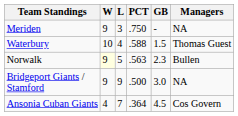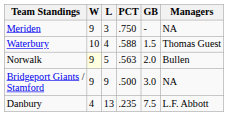 <table class="wikitable">
 <tr>
 <th>Team Standings</th>
 <th>W</th>
 <th>L</th>
 <th>PCT</th>
 <th>GB</th>
 <th>Managers</th>
 </tr>
 <tr>
 <td><a href='#'>Meriden</a></td>
 <td>9</td>
 <td>3</td>
 <td>.750</td>
 <td>-</td>
 <td>NA</td>
 </tr>
 <tr>
 <td><a href='#'>Waterbury</a></td>
 <td>10</td>
 <td>4</td>
 <td>.588</td>
 <td>1.5</td>
 <td>Thomas Guest</td>
 </tr>
 <tr>
 <td>Norwalk</td>
 <td style="background: lightyellow;">9</td>
 <td>5</td>
 <td>.563</td>
-<td>2.3</td>
+<td>2.0</td>
 <td>Bullen</td>
 </tr>
 <tr>
 <td><a href='#'>Bridgeport Giants</a> / <br><a href='#'>Stamford</a></td>
 <td>9</td>
 <td>9</td>
 <td>.500</td>
 <td>3.0</td>
 <td>NA</td>
 </tr>
 <tr>
-<td><a href='#'>Ansonia Cuban Giants</a></td>
+<td>Danbury</td>
 <td>4</td>
-<td>7</td>
-<td>.364</td>
-<td>4.5</td>
-<td>Cos Govern</td>
+<td>13</td>
+<td>.235</td>
+<td>7.5</td>
+<td>L.F. Abbott</td>
 </tr>
 </table>
